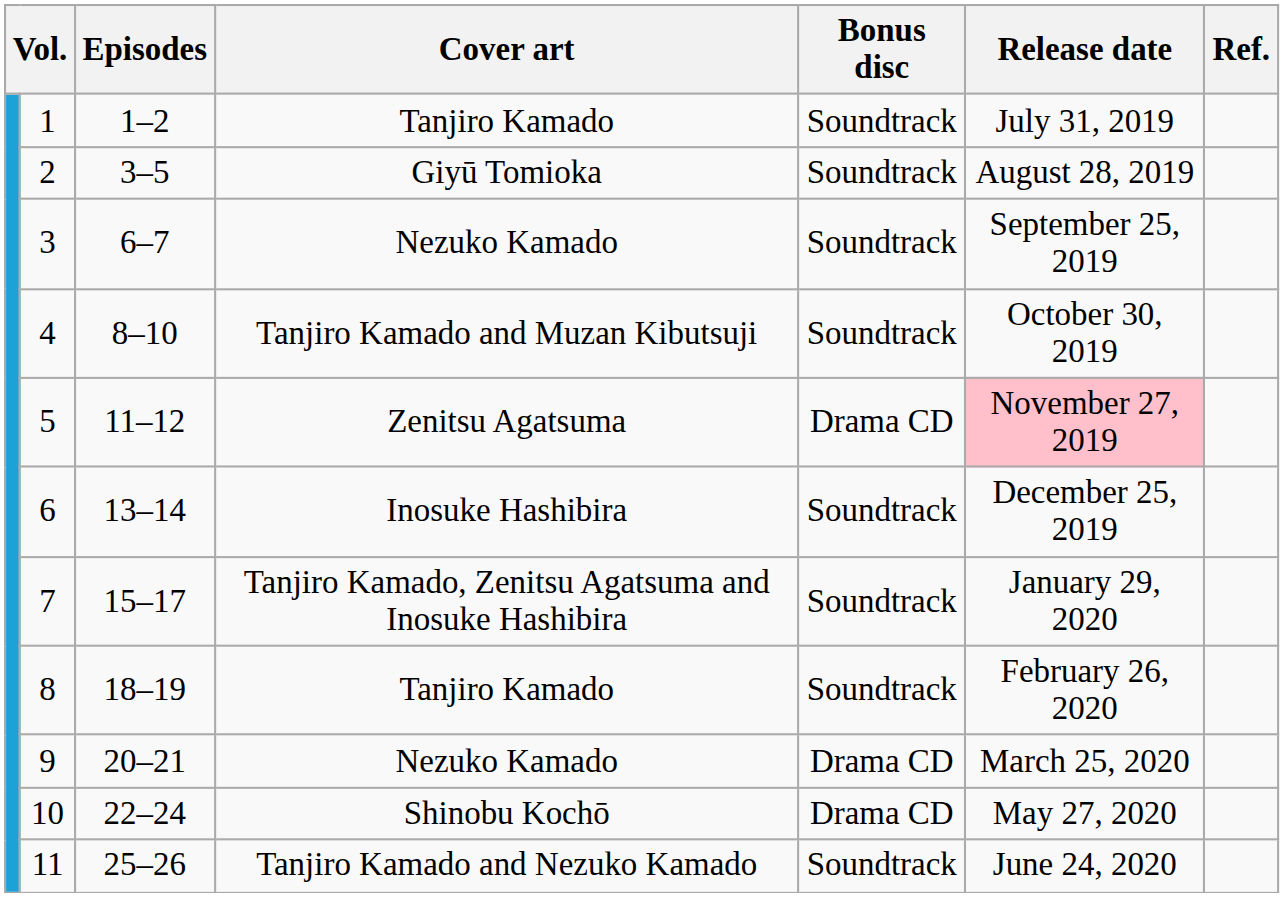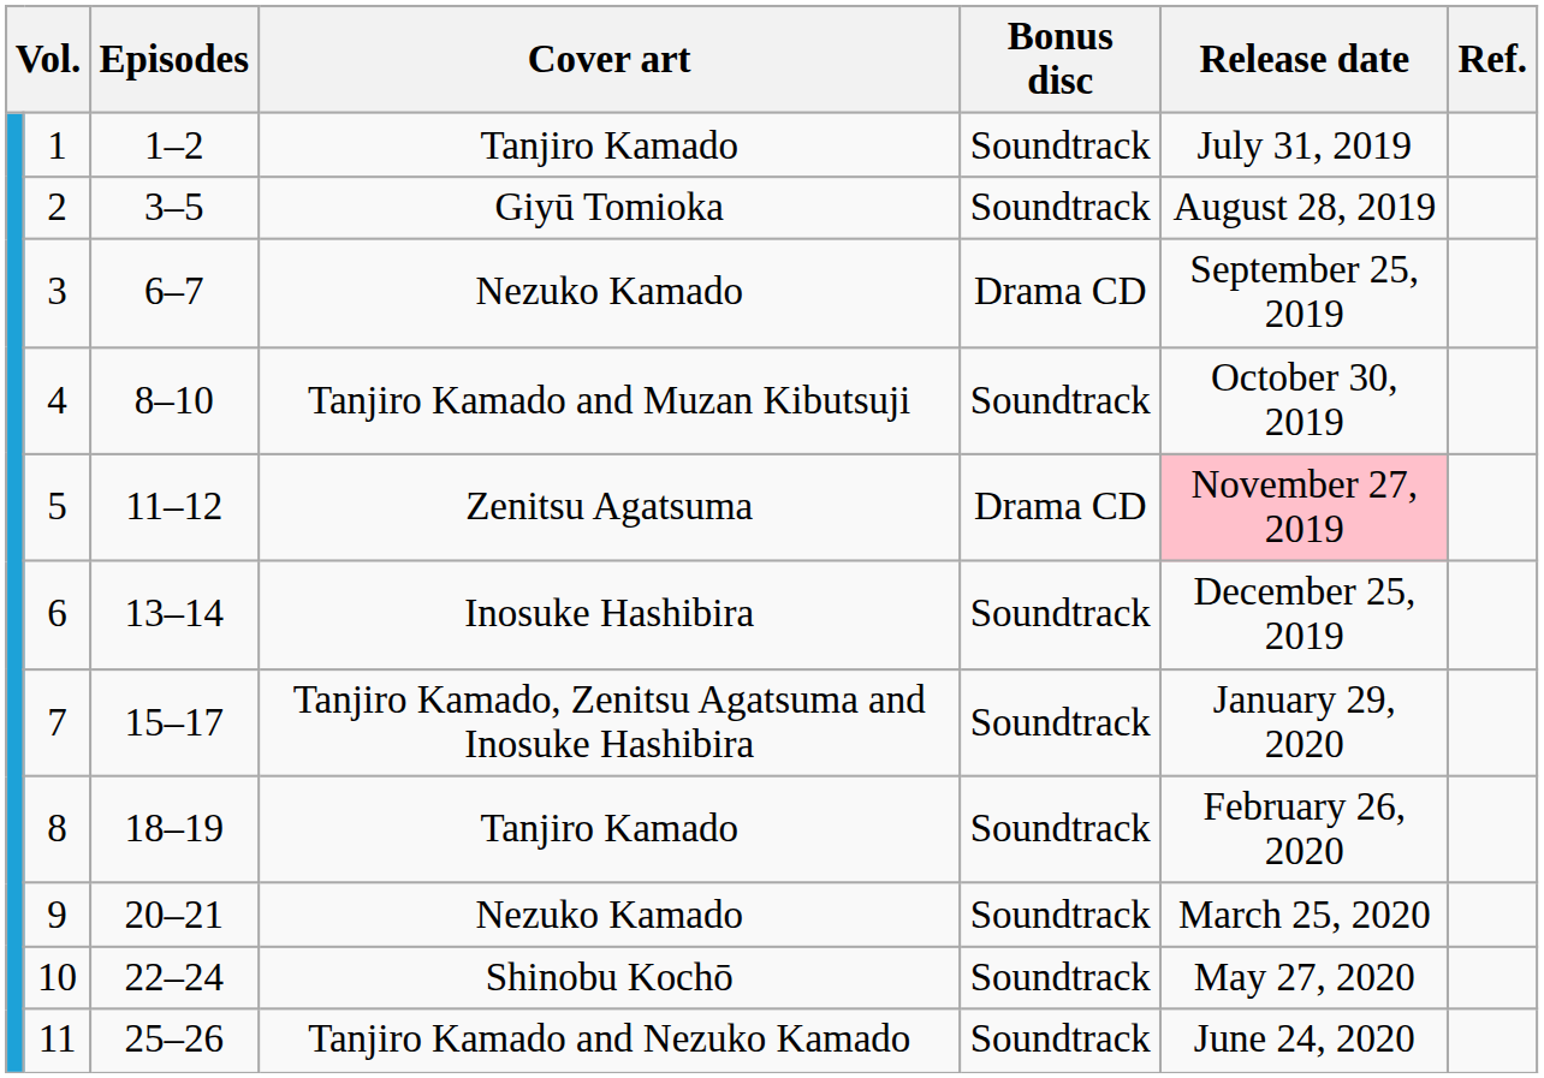 <table class="wikitable" style="text-align: center; width: 70%;">
 <tr>
 <th colspan="2">Vol.</th>
 <th>Episodes</th>
 <th>Cover art</th>
 <th>Bonus disc</th>
 <th>Release date</th>
 <th width="5%">Ref.</th>
 </tr>
 <tr>
 <td rowspan="11" width="1%" style="background: #1DA2D8;"></td>
 <td>1</td>
 <td>1–2</td>
 <td>Tanjiro Kamado</td>
 <td>Soundtrack</td>
 <td>July 31, 2019</td>
 <td></td>
 </tr>
 <tr>
 <td>2</td>
 <td>3–5</td>
 <td>Giyū Tomioka</td>
 <td>Soundtrack</td>
 <td>August 28, 2019</td>
 <td></td>
 </tr>
 <tr>
 <td>3</td>
 <td>6–7</td>
 <td>Nezuko Kamado</td>
-<td>Soundtrack</td>
+<td>Drama CD</td>
 <td>September 25, 2019</td>
 <td></td>
 </tr>
 <tr>
 <td>4</td>
 <td>8–10</td>
 <td>Tanjiro Kamado and Muzan Kibutsuji</td>
 <td>Soundtrack</td>
 <td>October 30, 2019</td>
 <td></td>
 </tr>
 <tr>
 <td>5</td>
 <td>11–12</td>
 <td>Zenitsu Agatsuma</td>
 <td>Drama CD</td>
 <td style="background: pink;">November 27, 2019</td>
 <td></td>
 </tr>
 <tr>
 <td>6</td>
 <td>13–14</td>
 <td>Inosuke Hashibira</td>
 <td>Soundtrack</td>
 <td>December 25, 2019</td>
 <td></td>
 </tr>
 <tr>
 <td>7</td>
 <td>15–17</td>
 <td>Tanjiro Kamado, Zenitsu Agatsuma and Inosuke Hashibira</td>
 <td>Soundtrack</td>
 <td>January 29, 2020</td>
 <td></td>
 </tr>
 <tr>
 <td>8</td>
 <td>18–19</td>
 <td>Tanjiro Kamado</td>
 <td>Soundtrack</td>
 <td>February 26, 2020</td>
 <td></td>
 </tr>
 <tr>
 <td>9</td>
 <td>20–21</td>
 <td>Nezuko Kamado</td>
-<td>Drama CD</td>
+<td>Soundtrack</td>
 <td>March 25, 2020</td>
 <td></td>
 </tr>
 <tr>
 <td>10</td>
 <td>22–24</td>
 <td>Shinobu Kochō</td>
-<td>Drama CD</td>
+<td>Soundtrack</td>
 <td>May 27, 2020</td>
 <td></td>
 </tr>
 <tr>
 <td>11</td>
 <td>25–26</td>
 <td>Tanjiro Kamado and Nezuko Kamado</td>
 <td>Soundtrack</td>
 <td>June 24, 2020</td>
 <td></td>
 </tr>
 </table>
